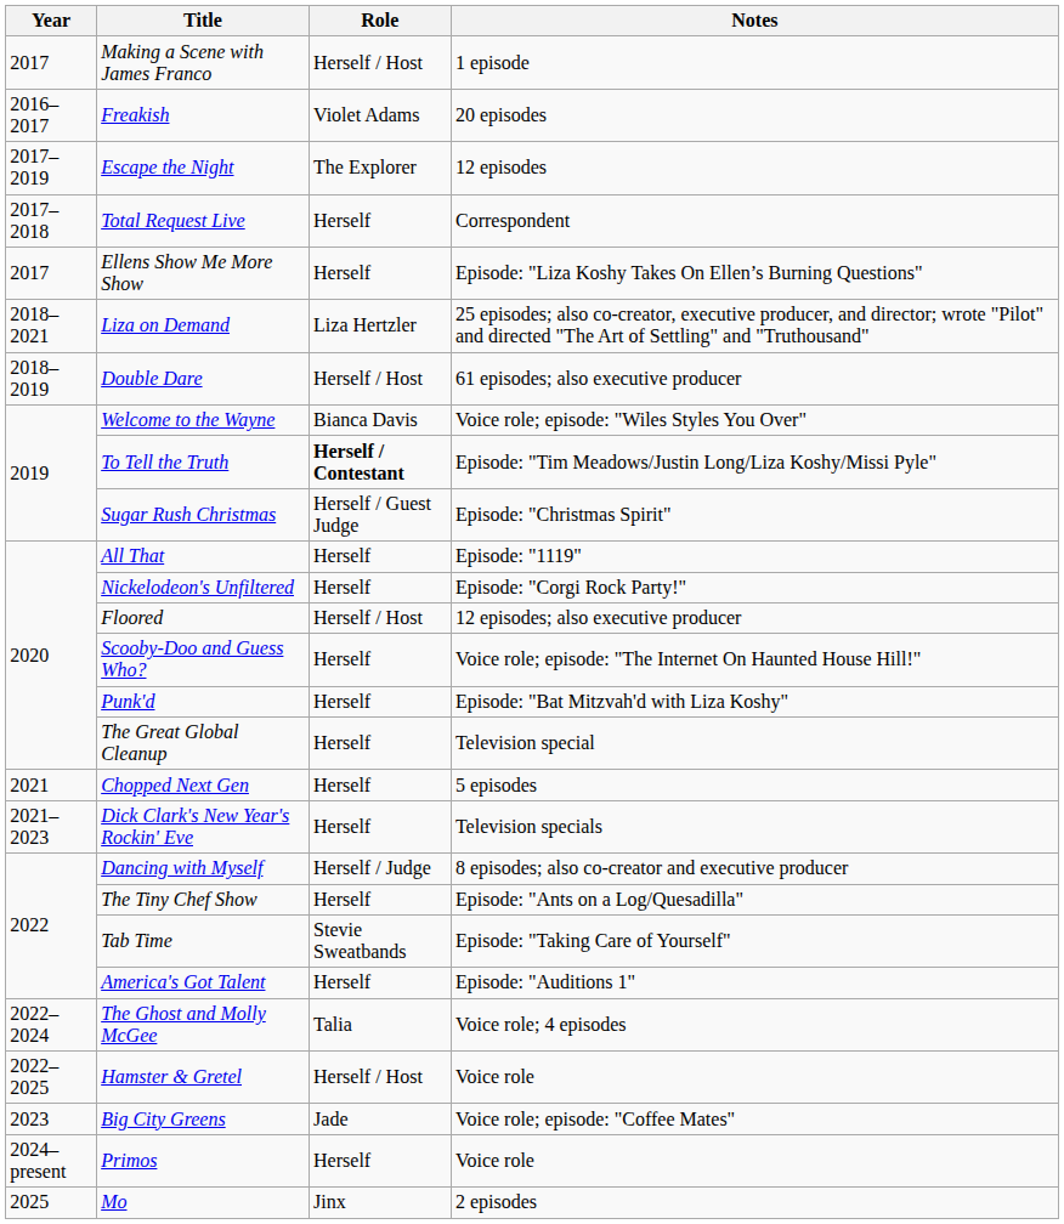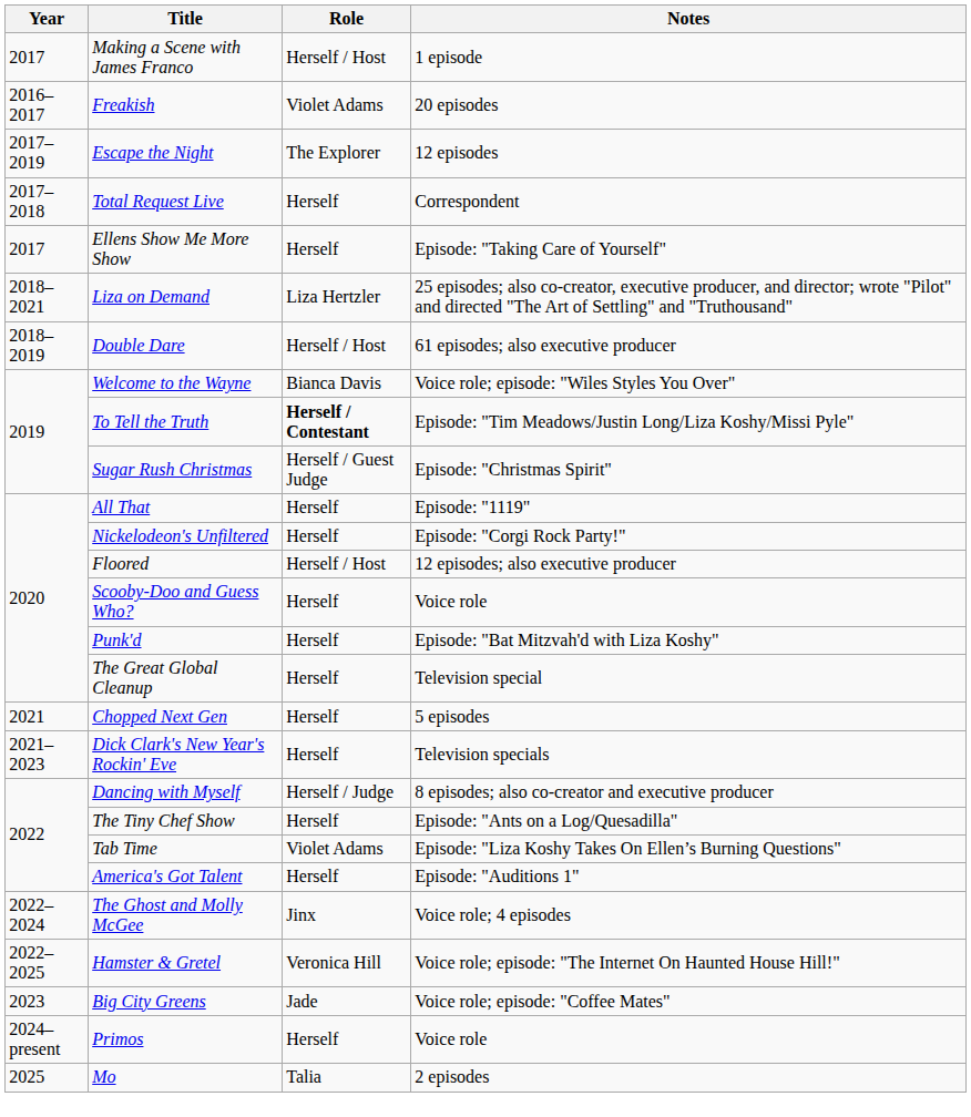 <table class="wikitable">
 <tr>
 <th>Year</th>
 <th>Title</th>
 <th>Role</th>
 <th class="unsortable">Notes</th>
 </tr>
 <tr>
 <td>2017</td>
 <td><em>Making a Scene with James Franco</em></td>
 <td>Herself / Host</td>
 <td>1 episode</td>
 </tr>
 <tr>
 <td>2016–2017</td>
 <td><em><a href='#'>Freakish</a></em></td>
 <td>Violet Adams</td>
 <td>20 episodes</td>
 </tr>
 <tr>
 <td>2017–2019</td>
 <td><em><a href='#'>Escape the Night</a></em></td>
 <td>The Explorer</td>
 <td>12 episodes</td>
 </tr>
 <tr>
 <td>2017–2018</td>
 <td><em><a href='#'>Total Request Live</a></em></td>
 <td>Herself</td>
 <td>Correspondent</td>
 </tr>
 <tr>
 <td>2017</td>
 <td><em>Ellens Show Me More Show</em></td>
 <td>Herself</td>
-<td>Episode: "Liza Koshy Takes On Ellen’s Burning Questions"</td>
+<td>Episode: "Taking Care of Yourself"</td>
 </tr>
 <tr>
 <td>2018–2021</td>
 <td><em><a href='#'>Liza on Demand</a></em></td>
 <td>Liza Hertzler</td>
 <td>25 episodes; also co-creator, executive producer, and director; wrote "Pilot" and directed "The Art of Settling" and "Truthousand"</td>
 </tr>
 <tr>
 <td>2018–2019</td>
 <td><em><a href='#'>Double Dare</a></em></td>
 <td>Herself / Host</td>
 <td>61 episodes; also executive producer</td>
 </tr>
 <tr>
 <td rowspan="3">2019</td>
 <td><em><a href='#'>Welcome to the Wayne</a></em></td>
 <td>Bianca Davis</td>
 <td>Voice role; episode: "Wiles Styles You Over"</td>
 </tr>
 <tr>
 <td><em><a href='#'>To Tell the Truth</a></em></td>
 <td><strong>Herself / Contestant</strong></td>
 <td>Episode: "Tim Meadows/Justin Long/Liza Koshy/Missi Pyle"</td>
 </tr>
 <tr>
 <td><em><a href='#'>Sugar Rush Christmas</a></em></td>
 <td>Herself / Guest Judge</td>
 <td>Episode: "Christmas Spirit"</td>
 </tr>
 <tr>
 <td rowspan="6">2020</td>
 <td><em><a href='#'>All That</a></em></td>
 <td>Herself</td>
 <td>Episode: "1119"</td>
 </tr>
 <tr>
 <td><em><a href='#'>Nickelodeon's Unfiltered</a></em></td>
 <td>Herself</td>
 <td>Episode: "Corgi Rock Party!"</td>
 </tr>
 <tr>
 <td><em>Floored</em></td>
 <td>Herself / Host</td>
 <td>12 episodes; also executive producer</td>
 </tr>
 <tr>
 <td><em><a href='#'>Scooby-Doo and Guess Who?</a></em></td>
 <td>Herself</td>
-<td>Voice role; episode: "The Internet On Haunted House Hill!"</td>
+<td>Voice role</td>
 </tr>
 <tr>
 <td><em><a href='#'>Punk'd</a></em></td>
 <td>Herself</td>
 <td>Episode: "Bat Mitzvah'd with Liza Koshy"</td>
 </tr>
 <tr>
 <td><em>The Great Global Cleanup</em></td>
 <td>Herself</td>
 <td>Television special</td>
 </tr>
 <tr>
 <td>2021</td>
 <td><em><a href='#'>Chopped Next Gen</a></em></td>
 <td>Herself</td>
 <td>5 episodes</td>
 </tr>
 <tr>
 <td>2021–2023</td>
 <td><em><a href='#'>Dick Clark's New Year's Rockin' Eve</a></em></td>
 <td>Herself</td>
 <td>Television specials</td>
 </tr>
 <tr>
 <td rowspan="4">2022</td>
 <td><em><a href='#'>Dancing with Myself</a></em></td>
 <td>Herself / Judge</td>
 <td>8 episodes; also co-creator and executive producer</td>
 </tr>
 <tr>
 <td><em>The Tiny Chef Show</em></td>
 <td>Herself</td>
 <td>Episode: "Ants on a Log/Quesadilla"</td>
 </tr>
 <tr>
 <td><em>Tab Time</em></td>
-<td>Stevie Sweatbands</td>
-<td>Episode: "Taking Care of Yourself"</td>
+<td>Violet Adams</td>
+<td>Episode: "Liza Koshy Takes On Ellen’s Burning Questions"</td>
 </tr>
 <tr>
 <td><em><a href='#'>America's Got Talent</a></em></td>
 <td>Herself</td>
 <td>Episode: "Auditions 1"</td>
 </tr>
 <tr>
 <td>2022–2024</td>
 <td><em><a href='#'>The Ghost and Molly McGee</a></em></td>
-<td>Talia</td>
+<td>Jinx</td>
 <td>Voice role; 4 episodes</td>
 </tr>
 <tr>
 <td>2022–2025</td>
 <td><em><a href='#'>Hamster & Gretel</a></em></td>
-<td>Herself / Host</td>
-<td>Voice role</td>
+<td>Veronica Hill</td>
+<td>Voice role; episode: "The Internet On Haunted House Hill!"</td>
 </tr>
 <tr>
 <td>2023</td>
 <td><em><a href='#'>Big City Greens</a></em></td>
 <td>Jade</td>
 <td>Voice role; episode: "Coffee Mates"</td>
 </tr>
 <tr>
 <td>2024–present</td>
 <td><em><a href='#'>Primos</a></em></td>
 <td>Herself</td>
 <td>Voice role</td>
 </tr>
 <tr>
 <td>2025</td>
 <td><em><a href='#'>Mo</a></em></td>
-<td>Jinx</td>
+<td>Talia</td>
 <td>2 episodes</td>
 </tr>
 </table>
